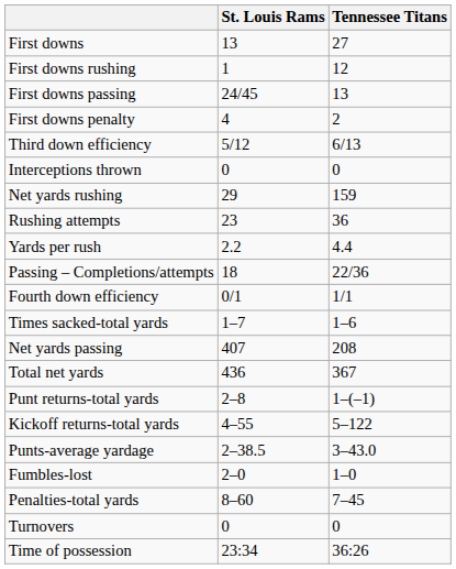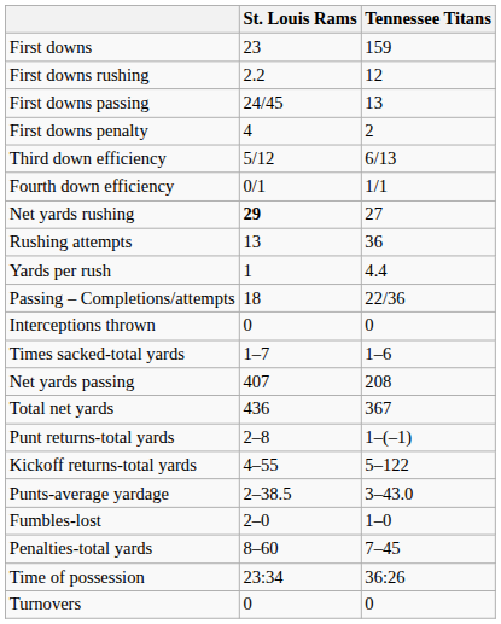 <table class="wikitable">
 <tr>
 <th></th>
 <th><strong>St. Louis Rams</strong></th>
 <th><strong>Tennessee Titans</strong></th>
 </tr>
 <tr>
 <td>First downs</td>
-<td>13</td>
-<td>27</td>
+<td>23</td>
+<td>159</td>
 </tr>
 <tr>
 <td>First downs rushing</td>
-<td>1</td>
+<td>2.2</td>
 <td>12</td>
 </tr>
 <tr>
 <td>First downs passing</td>
 <td>24/45</td>
 <td>13</td>
 </tr>
 <tr>
 <td>First downs penalty</td>
 <td>4</td>
 <td>2</td>
 </tr>
 <tr>
 <td>Third down efficiency</td>
 <td>5/12</td>
 <td>6/13</td>
 </tr>
 <tr>
-<td>Interceptions thrown</td>
-<td>0</td>
-<td>0</td>
+<td>Fourth down efficiency</td>
+<td>0/1</td>
+<td>1/1</td>
 </tr>
 <tr>
 <td>Net yards rushing</td>
-<td>29</td>
-<td>159</td>
+<td><strong>29</strong></td>
+<td>27</td>
 </tr>
 <tr>
 <td>Rushing attempts</td>
-<td>23</td>
+<td>13</td>
 <td>36</td>
 </tr>
 <tr>
 <td>Yards per rush</td>
-<td>2.2</td>
+<td>1</td>
 <td>4.4</td>
 </tr>
 <tr>
 <td>Passing – Completions/attempts</td>
 <td>18</td>
 <td>22/36</td>
 </tr>
 <tr>
-<td>Fourth down efficiency</td>
-<td>0/1</td>
-<td>1/1</td>
+<td>Interceptions thrown</td>
+<td>0</td>
+<td>0</td>
 </tr>
 <tr>
 <td>Times sacked-total yards</td>
 <td>1–7</td>
 <td>1–6</td>
 </tr>
 <tr>
 <td>Net yards passing</td>
 <td>407</td>
 <td>208</td>
 </tr>
 <tr>
 <td>Total net yards</td>
 <td>436</td>
 <td>367</td>
 </tr>
 <tr>
 <td>Punt returns-total yards</td>
 <td>2–8</td>
 <td>1–(–1)</td>
 </tr>
 <tr>
 <td>Kickoff returns-total yards</td>
 <td>4–55</td>
 <td>5–122</td>
 </tr>
 <tr>
 <td>Punts-average yardage</td>
 <td>2–38.5</td>
 <td>3–43.0</td>
 </tr>
 <tr>
 <td>Fumbles-lost</td>
 <td>2–0</td>
 <td>1–0</td>
 </tr>
 <tr>
 <td>Penalties-total yards</td>
 <td>8–60</td>
 <td>7–45</td>
 </tr>
 <tr>
+<td>Time of possession</td>
+<td>23:34</td>
+<td>36:26</td>
+</tr>
+<tr>
 <td>Turnovers</td>
 <td>0</td>
 <td>0</td>
 </tr>
-<tr>
-<td>Time of possession</td>
-<td>23:34</td>
-<td>36:26</td>
-</tr>
 </table>
